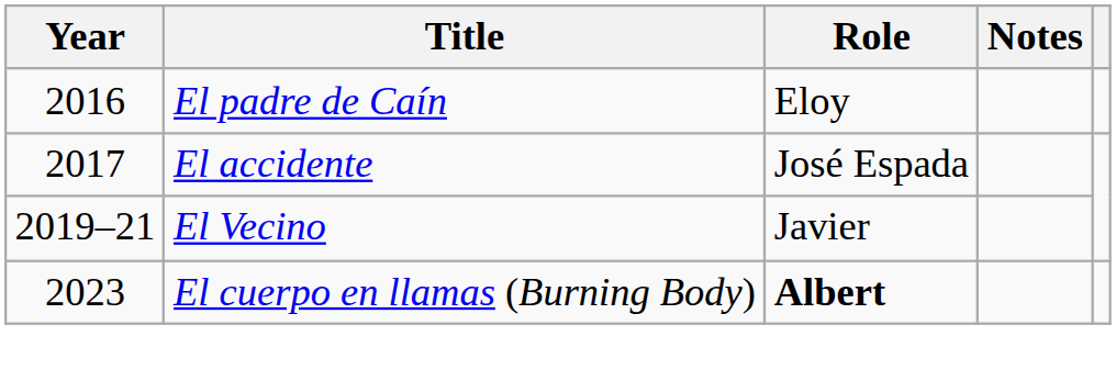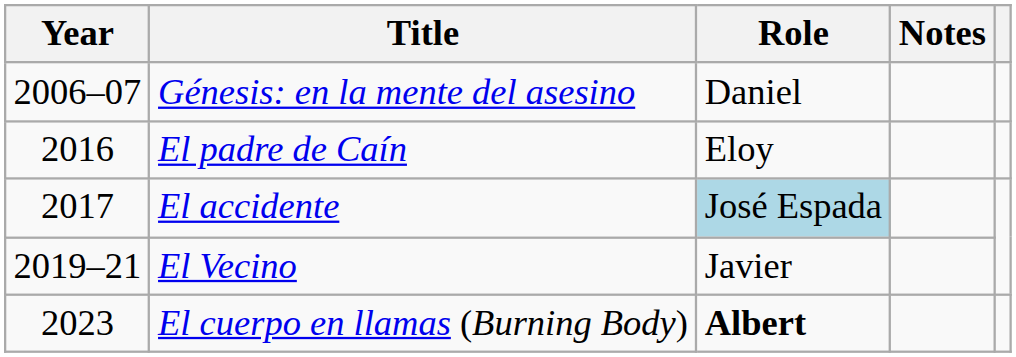 <table class="wikitable sortable">
 <tr>
 <th>Year</th>
 <th>Title</th>
 <th>Role</th>
 <th class="unsortable">Notes</th>
 <th></th>
+</tr>
+<tr>
+<td align = "center">2006–07</td>
+<td><em><a href='#'>Génesis: en la mente del asesino</a></em></td>
+<td>Daniel</td>
+<td></td>
+<td align = "center"></td>
 </tr>
 <tr>
 <td align = "center">2016</td>
 <td><em><a href='#'>El padre de Caín</a></em></td>
 <td>Eloy</td>
 <td></td>
 <td align = "center"></td>
 </tr>
 <tr>
 <td align = "center">2017</td>
 <td><em><a href='#'>El accidente</a></em></td>
-<td>José Espada</td>
+<td style="background: lightblue;">José Espada</td>
 <td></td>
 </tr>
 <tr>
 <td align = "center">2019–21</td>
 <td><em><a href='#'>El Vecino</a></em></td>
 <td>Javier</td>
 <td></td>
 </tr>
 <tr>
 <td align = "center">2023</td>
 <td><em><a href='#'>El cuerpo en llamas</a></em> (<em>Burning Body</em>)</td>
 <td><strong>Albert</strong></td>
 <td></td>
 <td align = "center"></td>
 </tr>
 </table>
